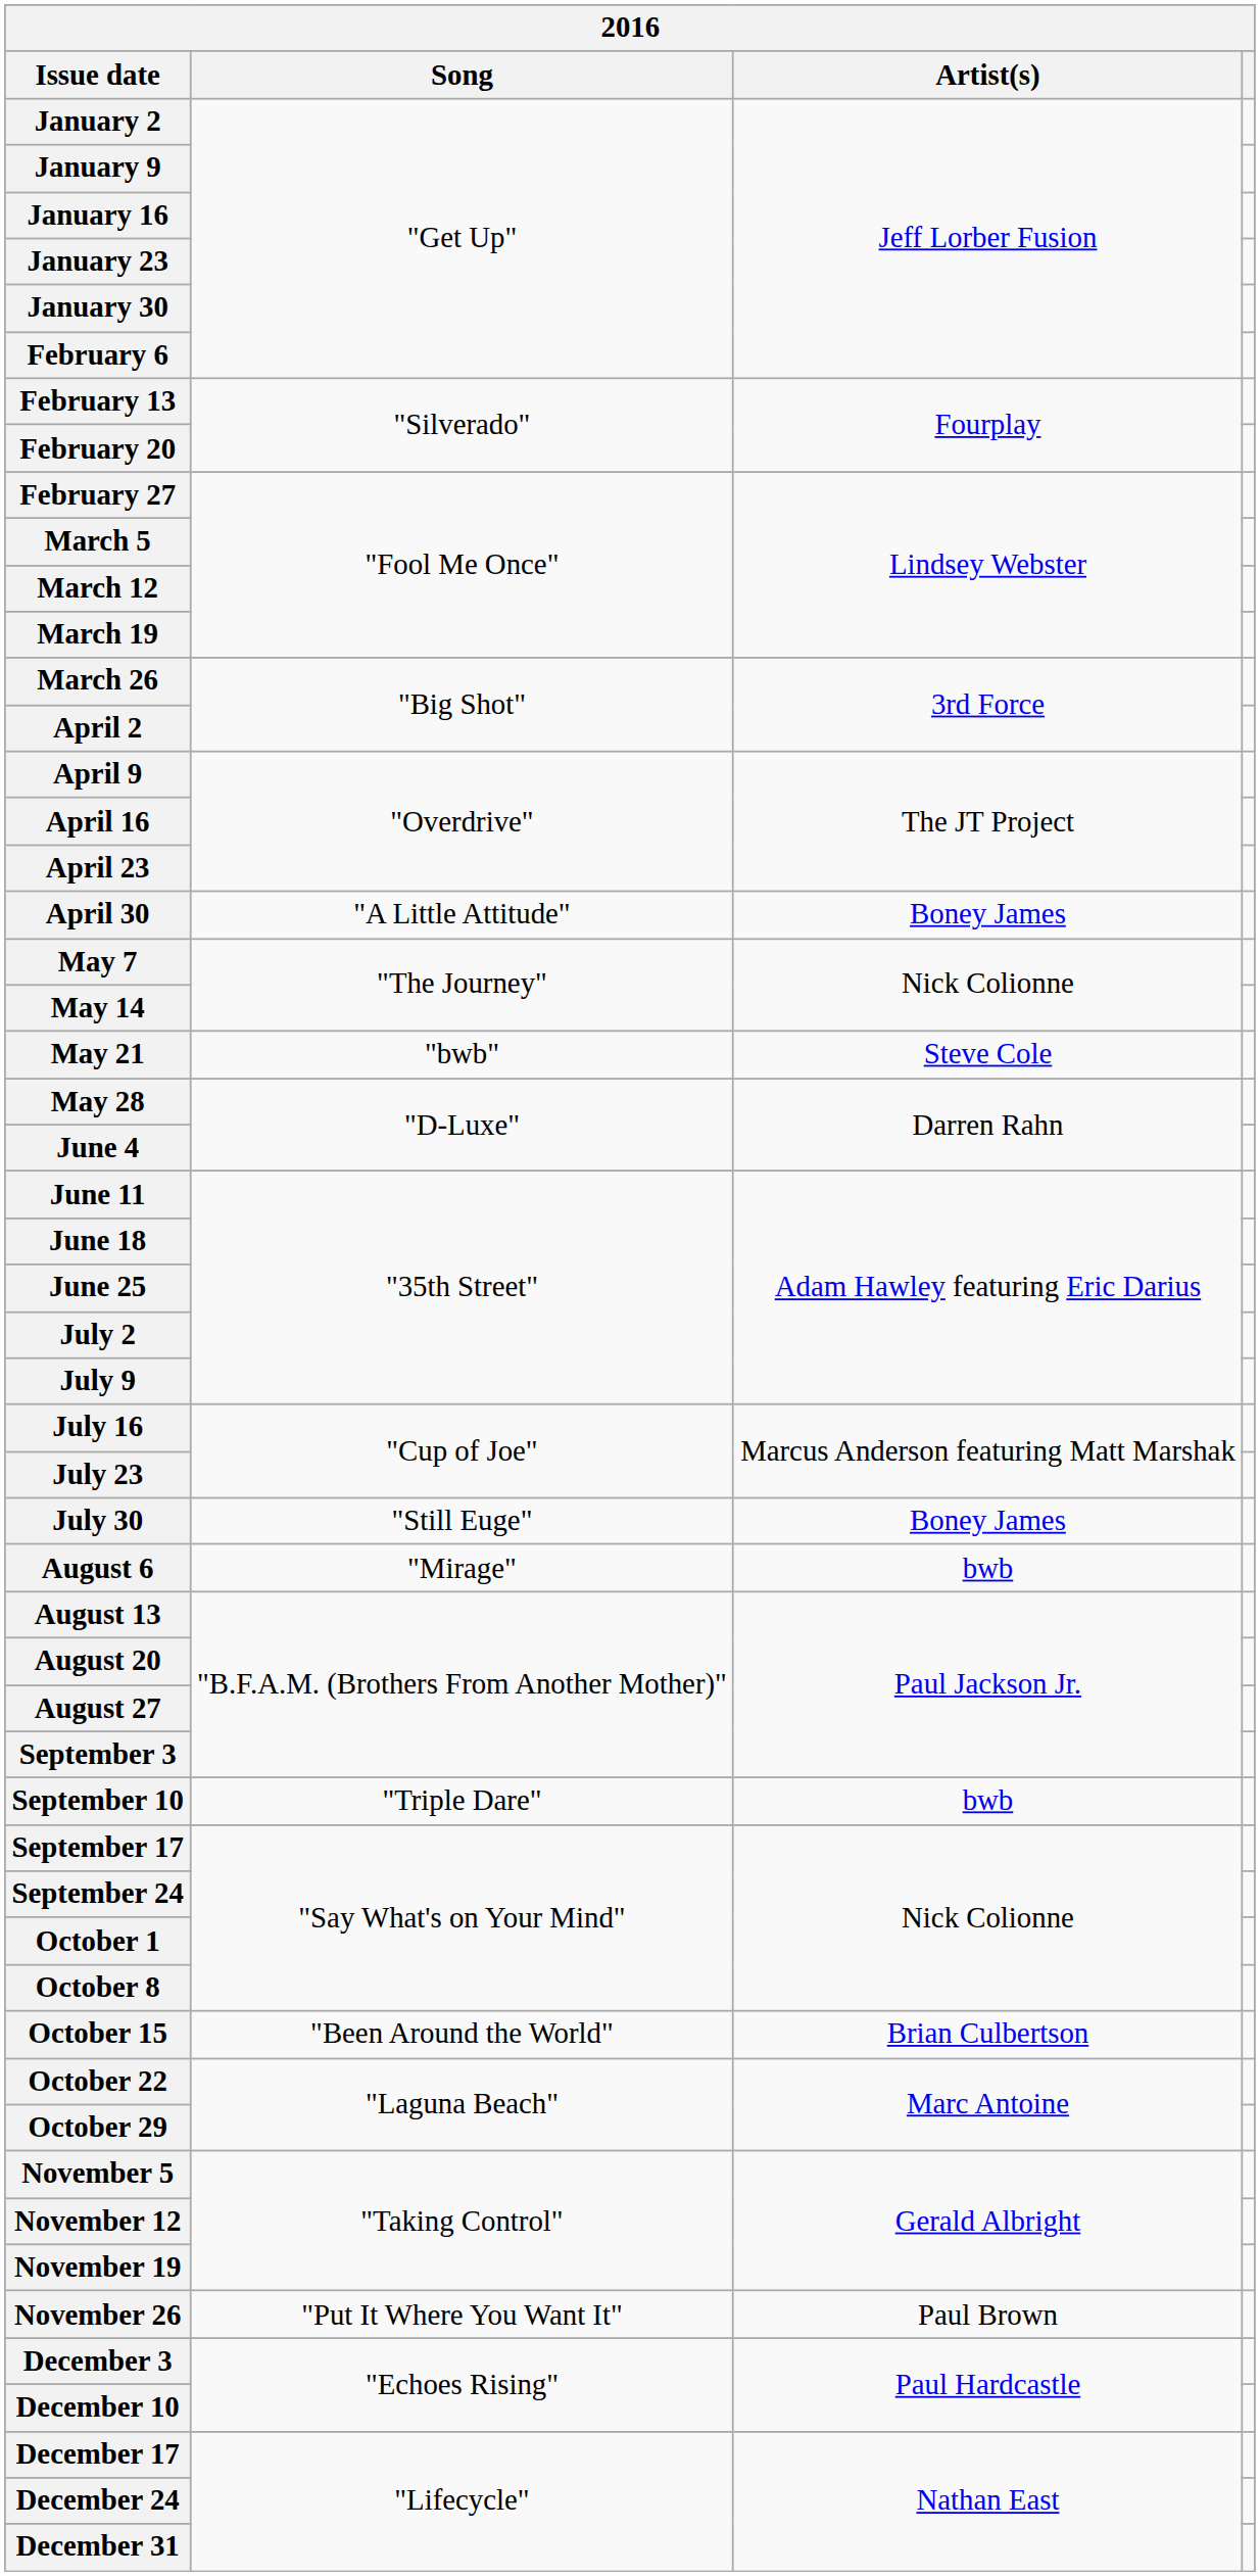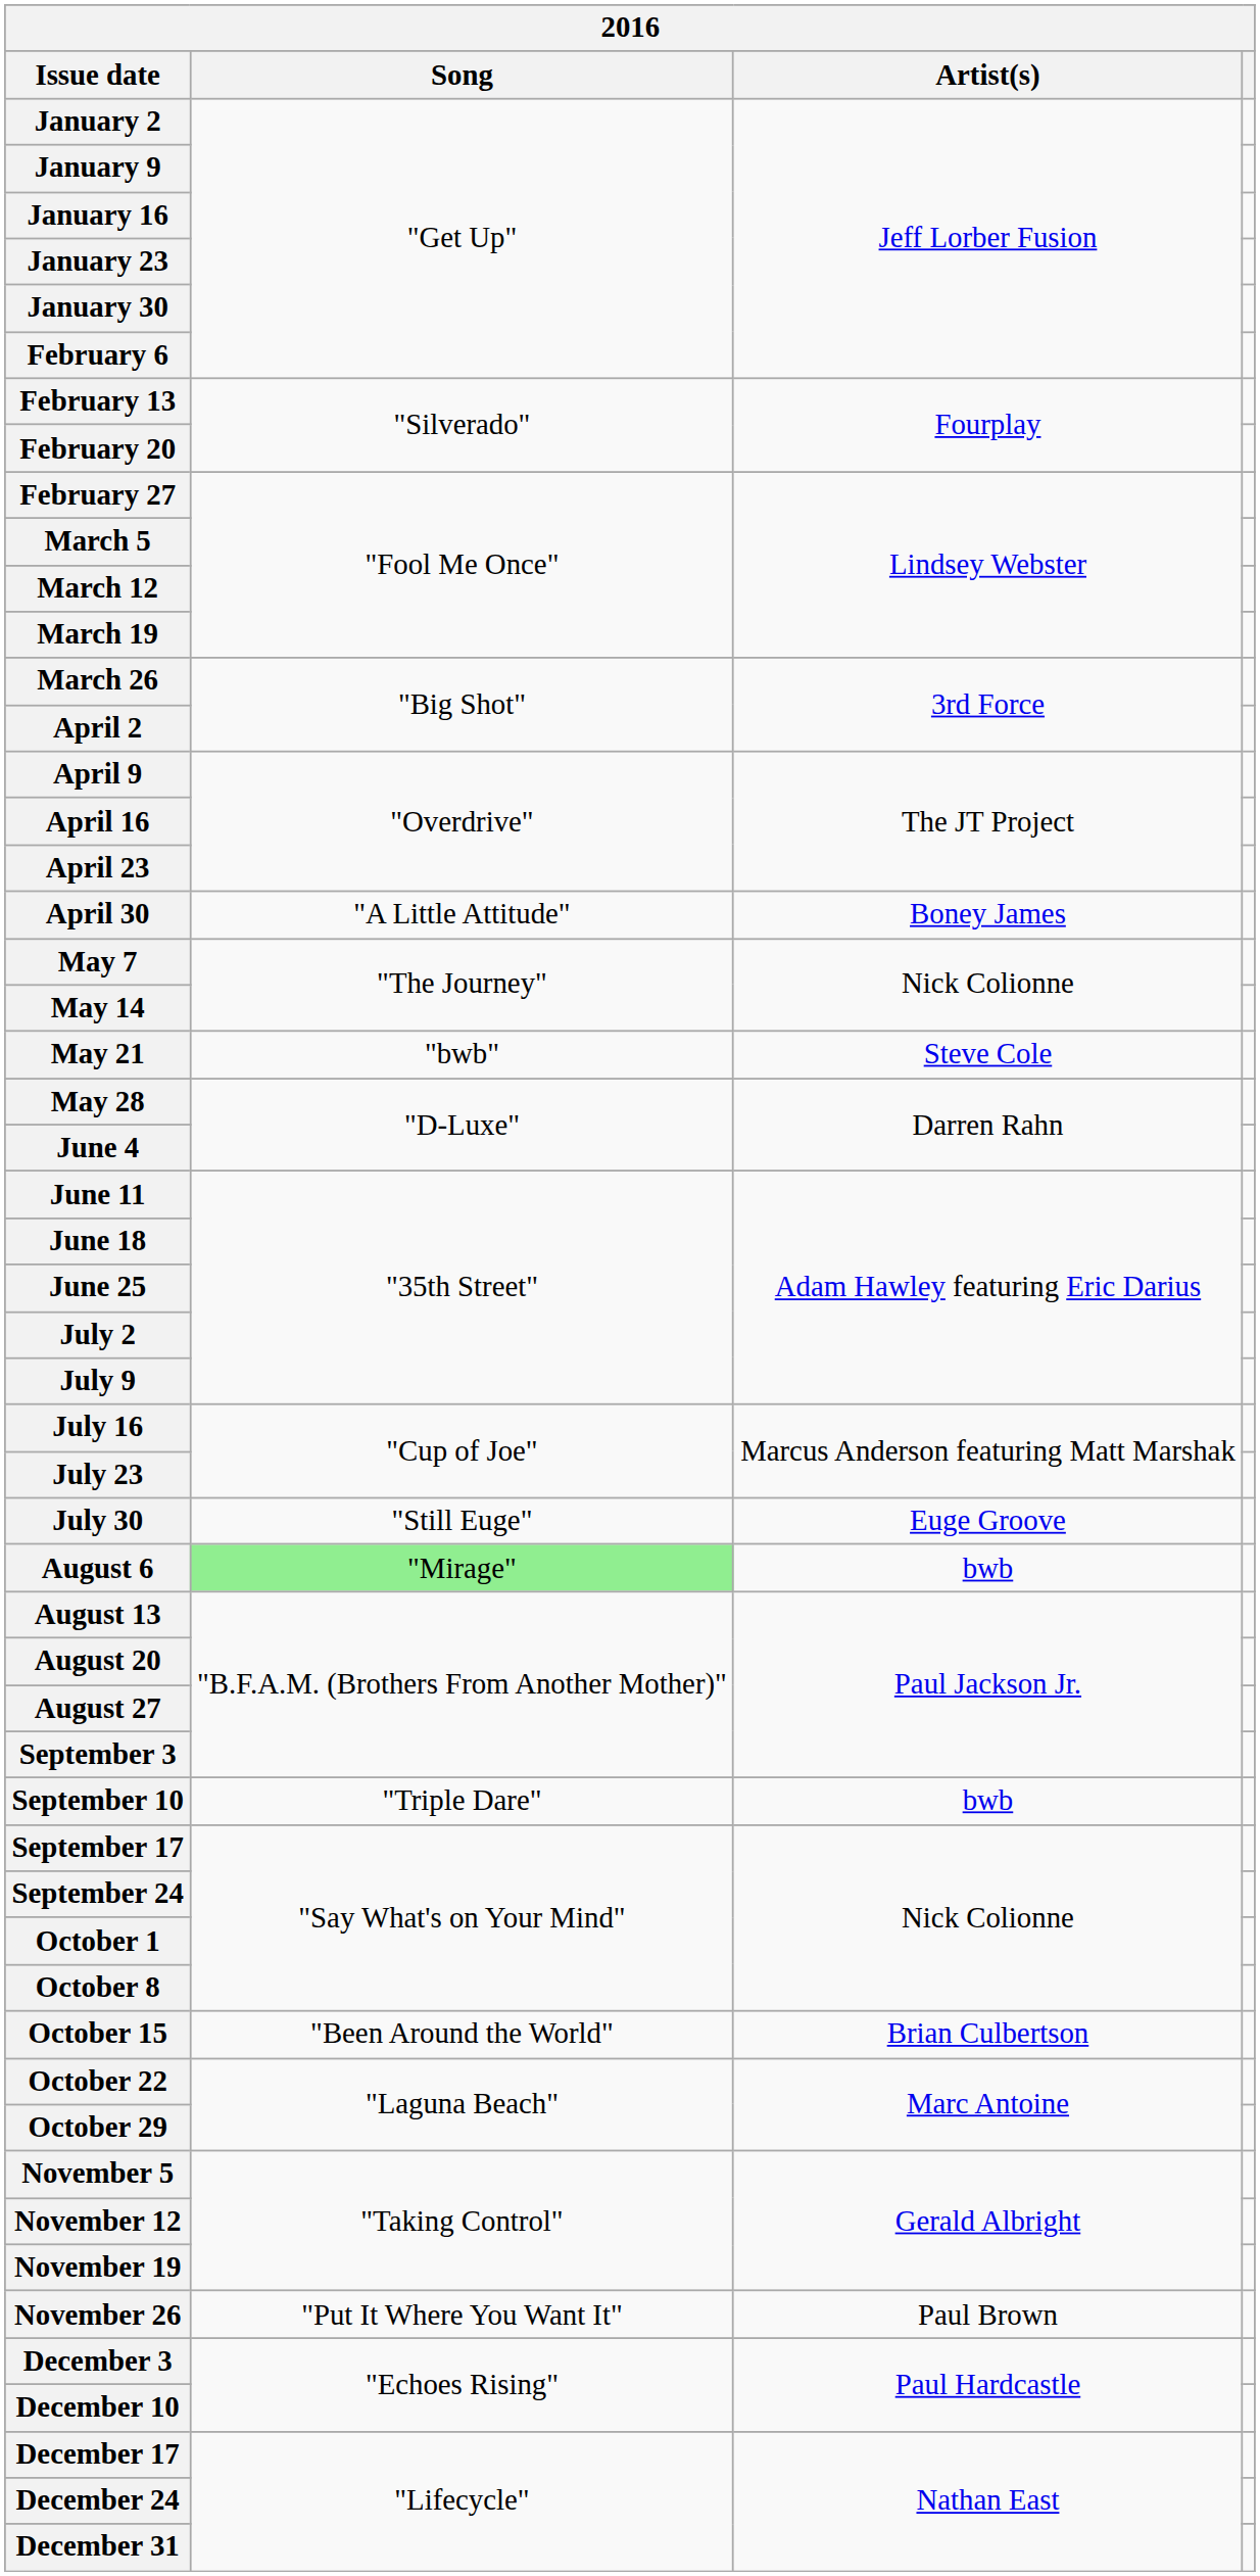 <table class="wikitable plainrowheaders" style="text-align: center;">
 <tr>
 <th colspan="5">2016</th>
 </tr>
 <tr>
 <th scope="col">Issue date</th>
 <th scope="col">Song</th>
 <th scope="col">Artist(s)</th>
 <th scope="col"></th>
 </tr>
 <tr>
 <th scope="row">January 2</th>
 <td rowspan="6">"Get Up"</td>
 <td rowspan="6"><a href='#'>Jeff Lorber Fusion</a></td>
 <td align="center"></td>
 </tr>
 <tr>
 <th scope="row">January 9</th>
 <td align="center"></td>
 </tr>
 <tr>
 <th scope="row">January 16</th>
 <td align="center"></td>
 </tr>
 <tr>
 <th scope="row">January 23</th>
 <td align="center"></td>
 </tr>
 <tr>
 <th scope="row">January 30</th>
 <td align="center"></td>
 </tr>
 <tr>
 <th scope="row">February 6</th>
 <td align="center"></td>
 </tr>
 <tr>
 <th scope="row">February 13</th>
 <td rowspan="2">"Silverado"</td>
 <td rowspan="2"><a href='#'>Fourplay</a></td>
 <td align="center"></td>
 </tr>
 <tr>
 <th scope="row">February 20</th>
 <td align="center"></td>
 </tr>
 <tr>
 <th scope="row">February 27</th>
 <td rowspan="4">"Fool Me Once"</td>
 <td rowspan="4"><a href='#'>Lindsey Webster</a></td>
 <td align="center"></td>
 </tr>
 <tr>
 <th scope="row">March 5</th>
 <td align="center"></td>
 </tr>
 <tr>
 <th scope="row">March 12</th>
 <td align="center"></td>
 </tr>
 <tr>
 <th scope="row">March 19</th>
 <td align="center"></td>
 </tr>
 <tr>
 <th scope="row">March 26</th>
 <td rowspan="2">"Big Shot"</td>
 <td rowspan="2"><a href='#'>3rd Force</a></td>
 <td align="center"></td>
 </tr>
 <tr>
 <th scope="row">April 2</th>
 <td align="center"></td>
 </tr>
 <tr>
 <th scope="row">April 9</th>
 <td rowspan="3">"Overdrive"</td>
 <td rowspan="3">The JT Project</td>
 <td align="center"></td>
 </tr>
 <tr>
 <th scope="row">April 16</th>
 <td align="center"></td>
 </tr>
 <tr>
 <th scope="row">April 23</th>
 <td align="center"></td>
 </tr>
 <tr>
 <th scope="row">April 30</th>
 <td>"A Little Attitude"</td>
 <td><a href='#'>Boney James</a></td>
 <td align="center"></td>
 </tr>
 <tr>
 <th scope="row">May 7</th>
 <td rowspan="2">"The Journey"</td>
 <td rowspan="2">Nick Colionne</td>
 <td align="center"></td>
 </tr>
 <tr>
 <th scope="row">May 14</th>
 <td align="center"></td>
 </tr>
 <tr>
 <th scope="row">May 21</th>
 <td>"bwb"</td>
 <td><a href='#'>Steve Cole</a></td>
 <td align="center"></td>
 </tr>
 <tr>
 <th scope="row">May 28</th>
 <td rowspan="2">"D-Luxe"</td>
 <td rowspan="2">Darren Rahn</td>
 <td align="center"></td>
 </tr>
 <tr>
 <th scope="row">June 4</th>
 <td align="center"></td>
 </tr>
 <tr>
 <th scope="row">June 11</th>
 <td rowspan="5">"35th Street"</td>
 <td rowspan="5"><a href='#'>Adam Hawley</a> featuring <a href='#'>Eric Darius</a></td>
 <td align="center"></td>
 </tr>
 <tr>
 <th scope="row">June 18</th>
 <td align="center"></td>
 </tr>
 <tr>
 <th scope="row">June 25</th>
 <td align="center"></td>
 </tr>
 <tr>
 <th scope="row">July 2</th>
 <td align="center"></td>
 </tr>
 <tr>
 <th scope="row">July 9</th>
 <td align="center"></td>
 </tr>
 <tr>
 <th scope="row">July 16</th>
 <td rowspan="2">"Cup of Joe"</td>
 <td rowspan="2">Marcus Anderson featuring Matt Marshak</td>
 <td align="center"></td>
 </tr>
 <tr>
 <th scope="row">July 23</th>
 <td align="center"></td>
 </tr>
 <tr>
 <th scope="row">July 30</th>
 <td>"Still Euge"</td>
-<td><a href='#'>Boney James</a></td>
+<td><a href='#'>Euge Groove</a></td>
 <td align="center"></td>
 </tr>
 <tr>
 <th scope="row">August 6</th>
-<td>"Mirage"</td>
+<td style="background: lightgreen;">"Mirage"</td>
 <td><a href='#'>bwb</a></td>
 <td align="center"></td>
 </tr>
 <tr>
 <th scope="row">August 13</th>
 <td rowspan="4">"B.F.A.M. (Brothers From Another Mother)"</td>
 <td rowspan="4"><a href='#'>Paul Jackson Jr.</a></td>
 <td align="center"></td>
 </tr>
 <tr>
 <th scope="row">August 20</th>
 <td align="center"></td>
 </tr>
 <tr>
 <th scope="row">August 27</th>
 <td align="center"></td>
 </tr>
 <tr>
 <th scope="row">September 3</th>
 <td align="center"></td>
 </tr>
 <tr>
 <th scope="row">September 10</th>
 <td>"Triple Dare"</td>
 <td><a href='#'>bwb</a></td>
 <td align="center"></td>
 </tr>
 <tr>
 <th scope="row">September 17</th>
 <td rowspan="4">"Say What's on Your Mind"</td>
 <td rowspan="4">Nick Colionne</td>
 <td align="center"></td>
 </tr>
 <tr>
 <th scope="row">September 24</th>
 <td align="center"></td>
 </tr>
 <tr>
 <th scope="row">October 1</th>
 <td align="center"></td>
 </tr>
 <tr>
 <th scope="row">October 8</th>
 <td align="center"></td>
 </tr>
 <tr>
 <th scope="row">October 15</th>
 <td>"Been Around the World"</td>
 <td><a href='#'>Brian Culbertson</a></td>
 <td align="center"></td>
 </tr>
 <tr>
 <th scope="row">October 22</th>
 <td rowspan="2">"Laguna Beach"</td>
 <td rowspan="2"><a href='#'>Marc Antoine</a></td>
 <td align="center"></td>
 </tr>
 <tr>
 <th scope="row">October 29</th>
 <td align="center"></td>
 </tr>
 <tr>
 <th scope="row">November 5</th>
 <td rowspan="3">"Taking Control"</td>
 <td rowspan="3"><a href='#'>Gerald Albright</a></td>
 <td align="center"></td>
 </tr>
 <tr>
 <th scope="row">November 12</th>
 <td align="center"></td>
 </tr>
 <tr>
 <th scope="row">November 19</th>
 <td align="center"></td>
 </tr>
 <tr>
 <th scope="row">November 26</th>
 <td>"Put It Where You Want It"</td>
 <td>Paul Brown</td>
 <td align="center"></td>
 </tr>
 <tr>
 <th scope="row">December 3</th>
 <td rowspan="2">"Echoes Rising"</td>
 <td rowspan="2"><a href='#'>Paul Hardcastle</a></td>
 <td align="center"></td>
 </tr>
 <tr>
 <th scope="row">December 10</th>
 <td align="center"></td>
 </tr>
 <tr>
 <th scope="row">December 17</th>
 <td rowspan="3">"Lifecycle"</td>
 <td rowspan="3"><a href='#'>Nathan East</a></td>
 <td align="center"></td>
 </tr>
 <tr>
 <th scope="row">December 24</th>
 <td align="center"></td>
 </tr>
 <tr>
 <th scope="row">December 31</th>
 <td align="center"></td>
 </tr>
 <tr>
 </tr>
 </table>
